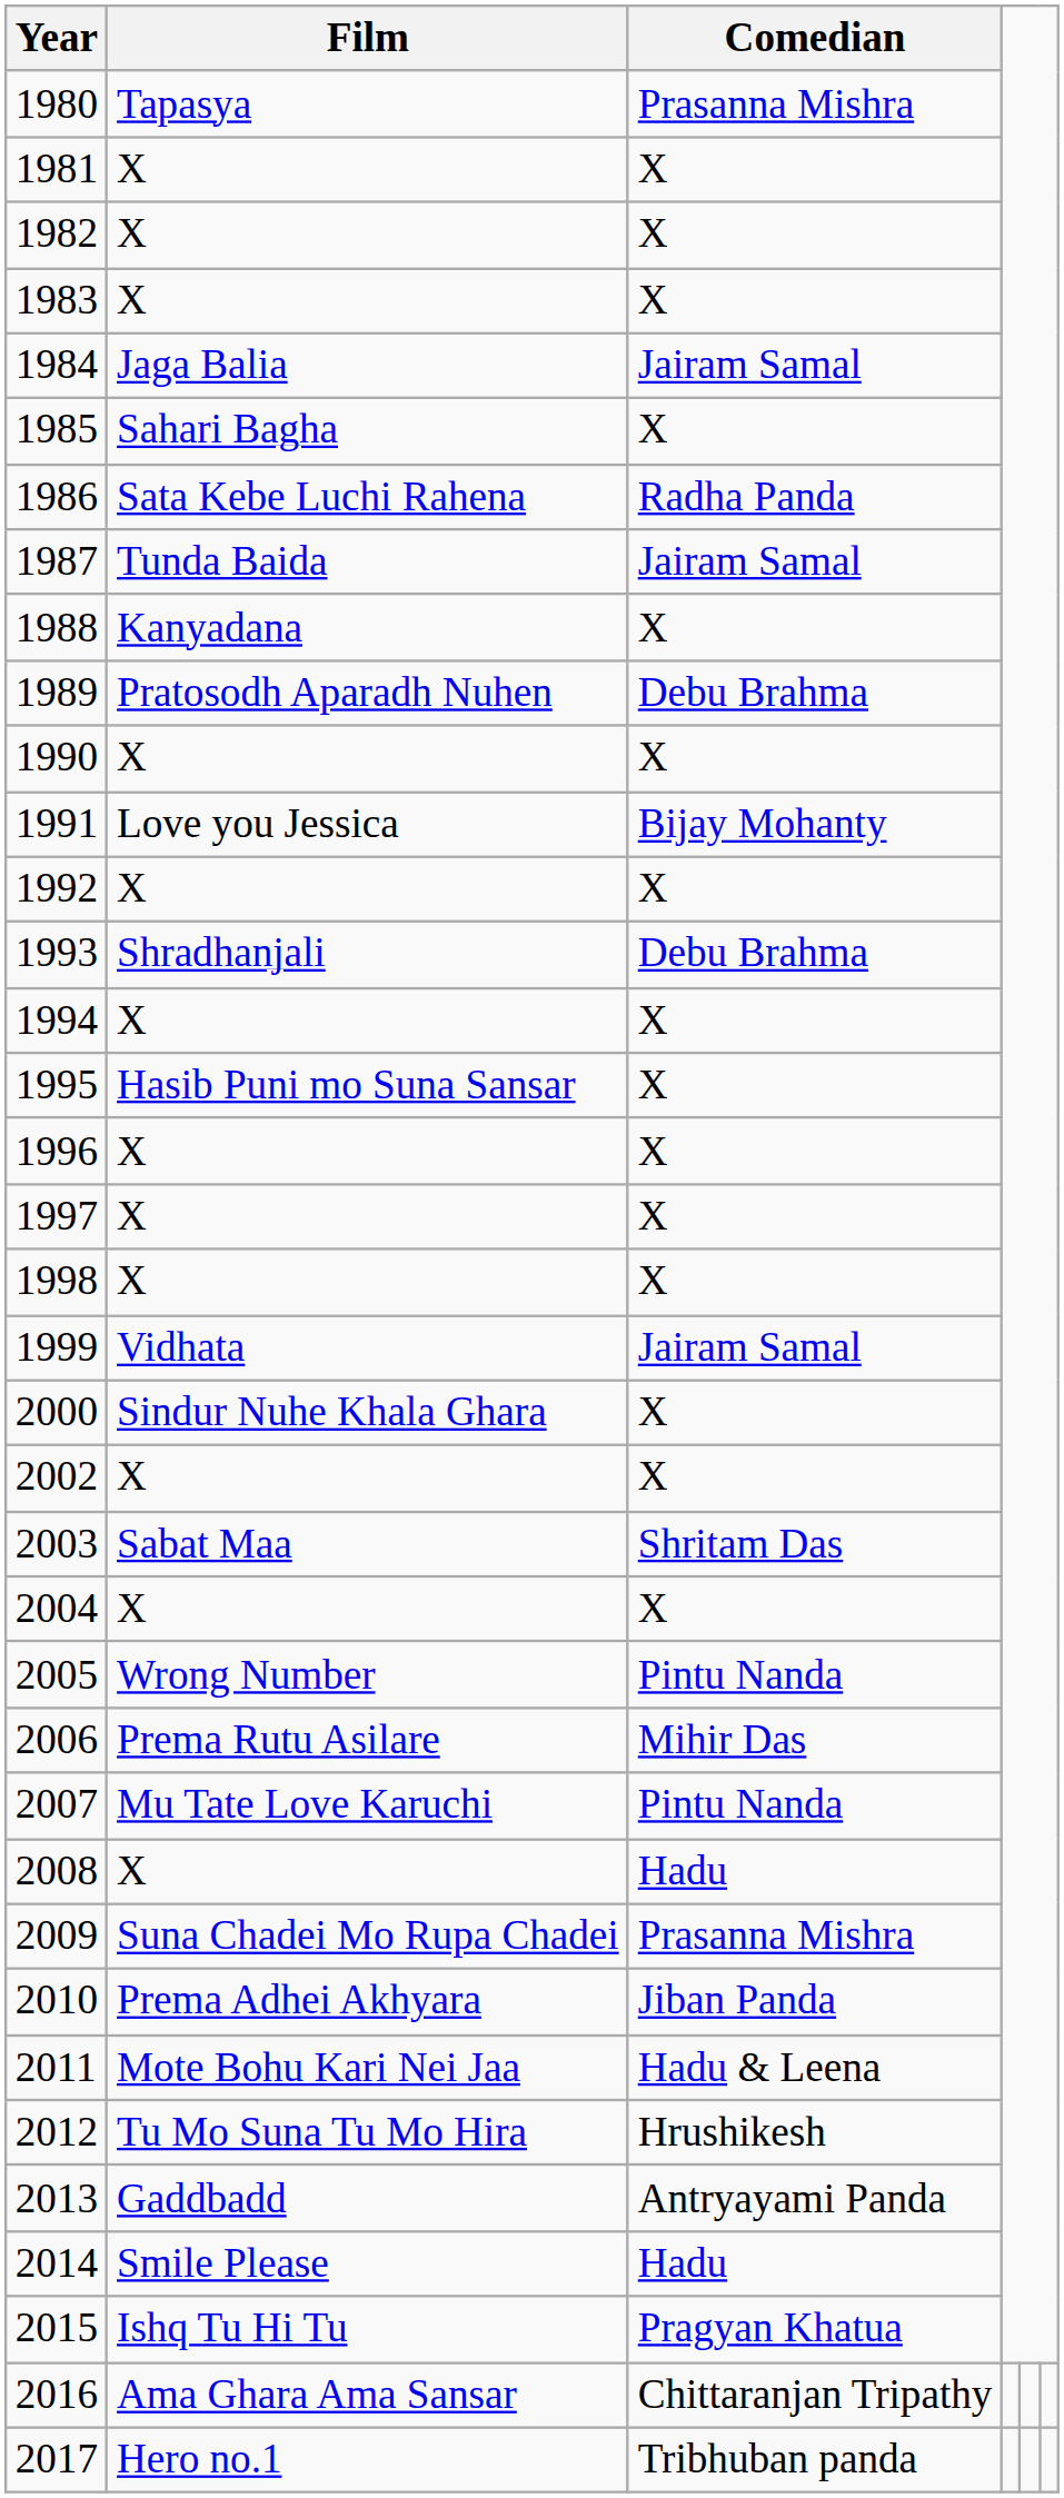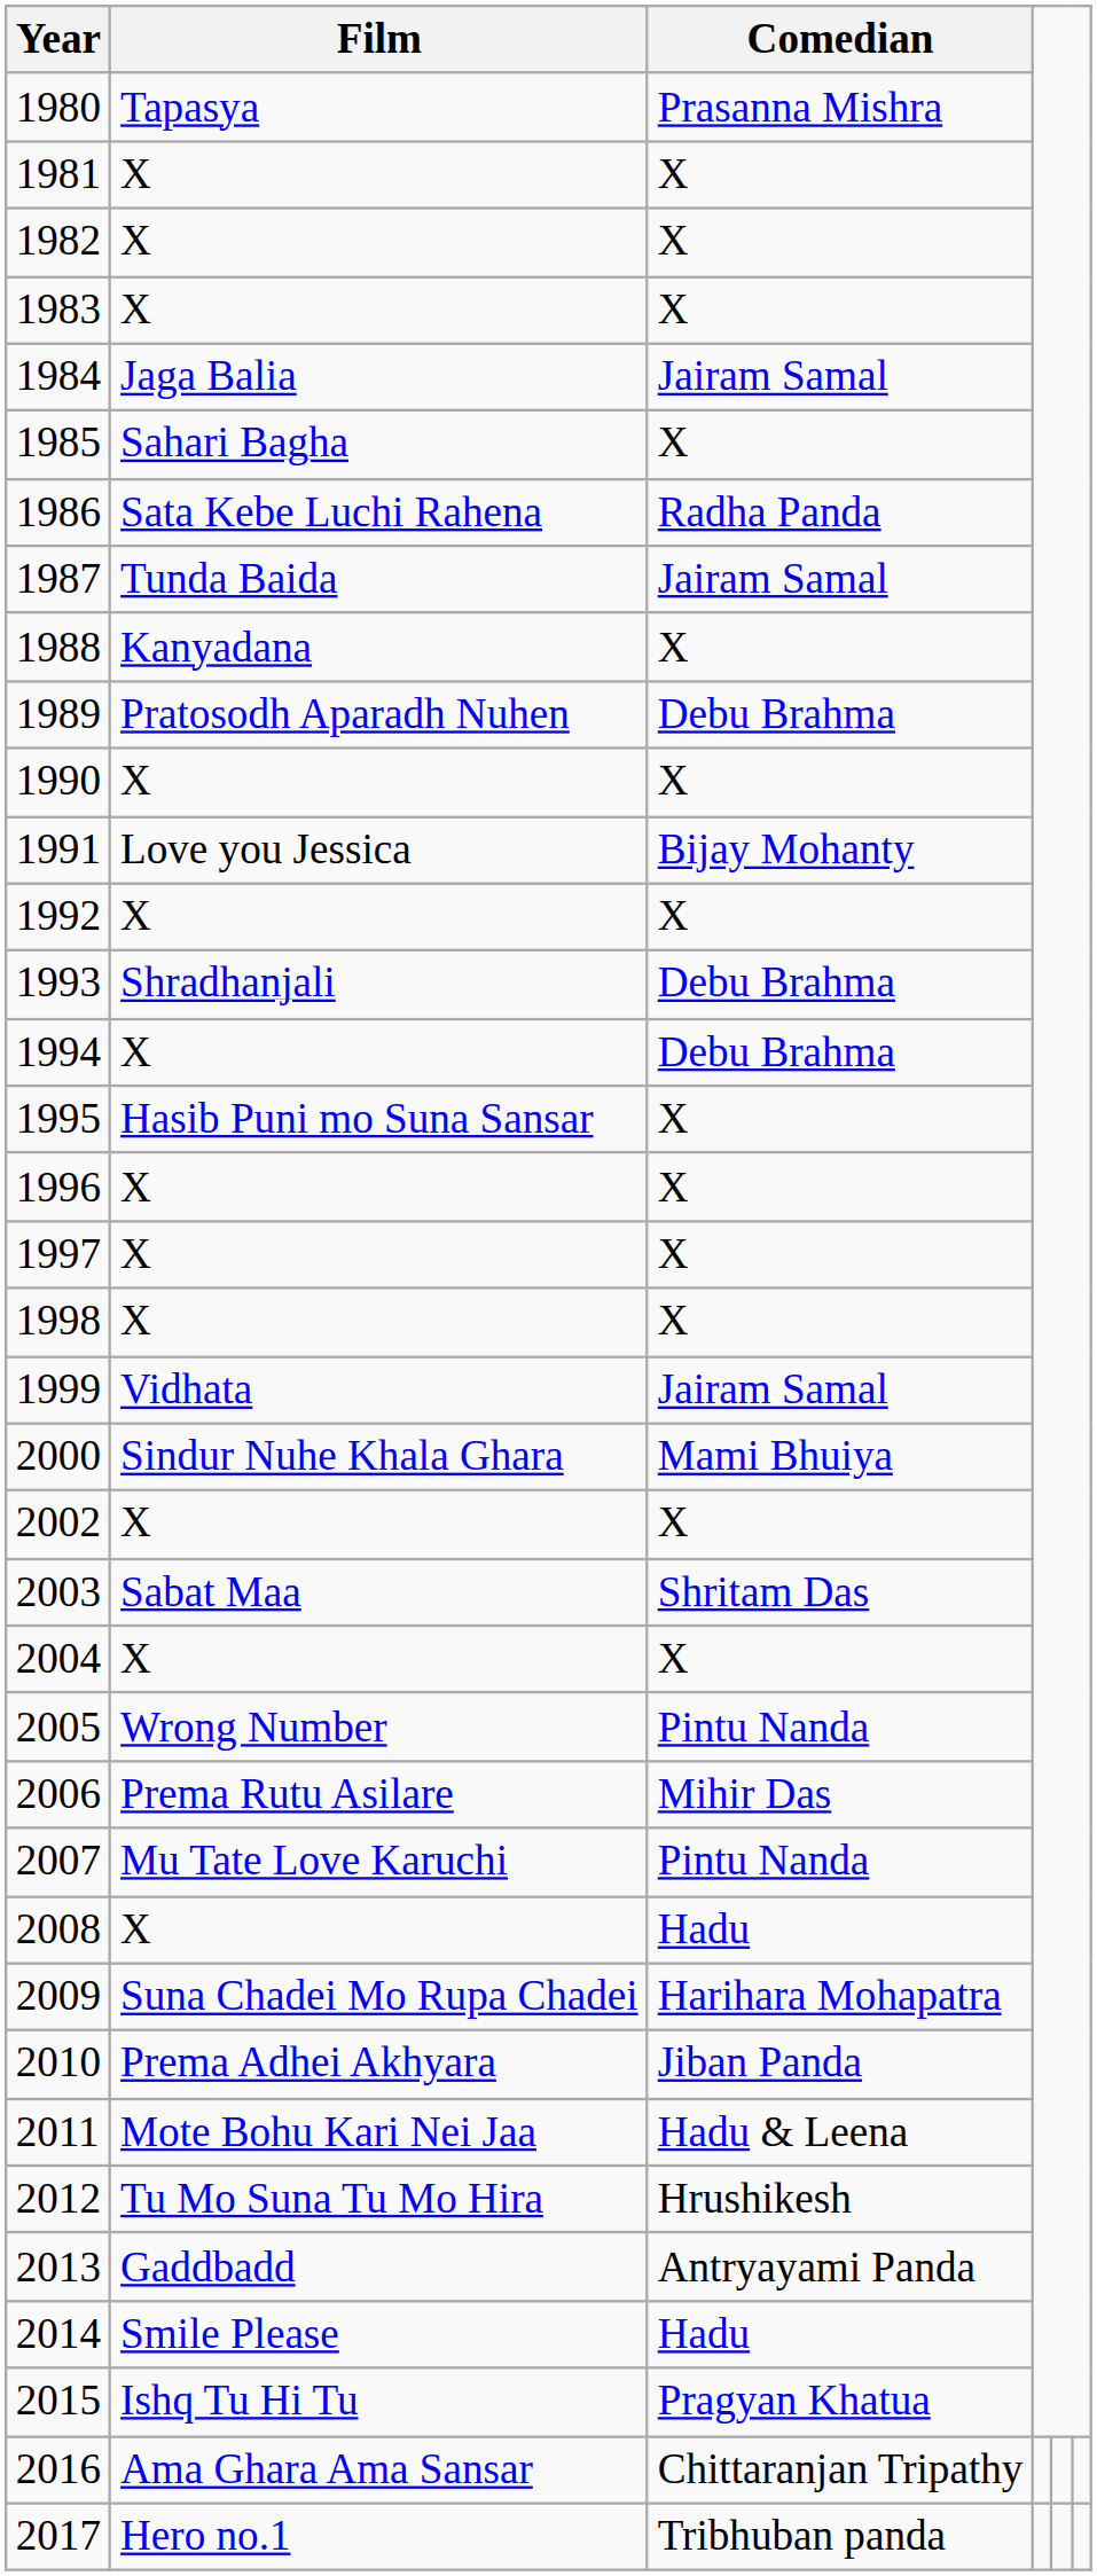 <table class="wikitable sortable">
 <tr>
 <th>Year</th>
 <th>Film</th>
 <th>Comedian</th>
 </tr>
 <tr>
 <td>1980</td>
 <td><a href='#'>Tapasya</a></td>
 <td><a href='#'>Prasanna Mishra</a></td>
 </tr>
 <tr>
 <td>1981</td>
 <td>X</td>
 <td>X</td>
 </tr>
 <tr>
 <td>1982</td>
 <td>X</td>
 <td>X</td>
 </tr>
 <tr>
 <td>1983</td>
 <td>X</td>
 <td>X</td>
 </tr>
 <tr>
 <td>1984</td>
 <td><a href='#'>Jaga Balia</a></td>
 <td><a href='#'>Jairam Samal</a></td>
 </tr>
 <tr>
 <td>1985</td>
 <td><a href='#'>Sahari Bagha</a></td>
 <td>X</td>
 </tr>
 <tr>
 <td>1986</td>
 <td><a href='#'>Sata Kebe Luchi Rahena</a></td>
 <td><a href='#'>Radha Panda</a></td>
 </tr>
 <tr>
 <td>1987</td>
 <td><a href='#'>Tunda Baida</a></td>
 <td><a href='#'>Jairam Samal</a></td>
 </tr>
 <tr>
 <td>1988</td>
 <td><a href='#'>Kanyadana</a></td>
 <td>X</td>
 </tr>
 <tr>
 <td>1989</td>
 <td><a href='#'>Pratosodh Aparadh Nuhen</a></td>
 <td><a href='#'>Debu Brahma</a></td>
 </tr>
 <tr>
 <td>1990</td>
 <td>X</td>
 <td>X</td>
 </tr>
 <tr>
 <td>1991</td>
 <td>Love you Jessica</td>
 <td><a href='#'>Bijay Mohanty</a></td>
 </tr>
 <tr>
 <td>1992</td>
 <td>X</td>
 <td>X</td>
 </tr>
 <tr>
 <td>1993</td>
 <td><a href='#'>Shradhanjali</a></td>
 <td><a href='#'>Debu Brahma</a></td>
 </tr>
 <tr>
 <td>1994</td>
 <td>X</td>
-<td>X</td>
+<td><a href='#'>Debu Brahma</a></td>
 </tr>
 <tr>
 <td>1995</td>
 <td><a href='#'>Hasib Puni mo Suna Sansar</a></td>
 <td>X</td>
 </tr>
 <tr>
 <td>1996</td>
 <td>X</td>
 <td>X</td>
 </tr>
 <tr>
 <td>1997</td>
 <td>X</td>
 <td>X</td>
 </tr>
 <tr>
 <td>1998</td>
 <td>X</td>
 <td>X</td>
 </tr>
 <tr>
 <td>1999</td>
 <td><a href='#'>Vidhata</a></td>
 <td><a href='#'>Jairam Samal</a></td>
 </tr>
 <tr>
 <td>2000</td>
 <td><a href='#'>Sindur Nuhe Khala Ghara</a></td>
-<td>X</td>
+<td><a href='#'>Mami Bhuiya</a></td>
 </tr>
 <tr>
 <td>2002</td>
 <td>X</td>
 <td>X</td>
 </tr>
 <tr>
 <td>2003</td>
 <td><a href='#'>Sabat Maa</a></td>
 <td><a href='#'>Shritam Das</a></td>
 </tr>
 <tr>
 <td>2004</td>
 <td>X</td>
 <td>X</td>
 </tr>
 <tr>
 <td>2005</td>
 <td><a href='#'>Wrong Number</a></td>
 <td><a href='#'>Pintu Nanda</a></td>
 </tr>
 <tr>
 <td>2006</td>
 <td><a href='#'>Prema Rutu Asilare</a></td>
 <td><a href='#'>Mihir Das</a></td>
 </tr>
 <tr>
 <td>2007</td>
 <td><a href='#'>Mu Tate Love Karuchi</a></td>
 <td><a href='#'>Pintu Nanda</a></td>
 </tr>
 <tr>
 <td>2008</td>
 <td>X</td>
 <td><a href='#'>Hadu</a></td>
 </tr>
 <tr>
 <td>2009</td>
 <td><a href='#'>Suna Chadei Mo Rupa Chadei</a></td>
-<td><a href='#'>Prasanna Mishra</a></td>
+<td><a href='#'>Harihara Mohapatra</a></td>
 </tr>
 <tr>
 <td>2010</td>
 <td><a href='#'>Prema Adhei Akhyara</a></td>
 <td><a href='#'>Jiban Panda</a></td>
 </tr>
 <tr>
 <td>2011</td>
 <td><a href='#'>Mote Bohu Kari Nei Jaa</a></td>
 <td><a href='#'>Hadu</a> & Leena</td>
 </tr>
 <tr>
 <td>2012</td>
 <td><a href='#'>Tu Mo Suna Tu Mo Hira</a></td>
 <td>Hrushikesh</td>
 </tr>
 <tr>
 <td>2013</td>
 <td><a href='#'>Gaddbadd</a></td>
 <td>Antryayami Panda</td>
 </tr>
 <tr>
 <td>2014</td>
 <td><a href='#'>Smile Please</a></td>
 <td><a href='#'>Hadu</a></td>
 </tr>
 <tr>
 <td>2015</td>
 <td><a href='#'>Ishq Tu Hi Tu</a></td>
 <td><a href='#'>Pragyan Khatua</a></td>
 </tr>
 <tr>
 <td>2016</td>
 <td><a href='#'>Ama Ghara Ama Sansar</a></td>
 <td>Chittaranjan Tripathy</td>
 <td></td>
 <td></td>
 <td></td>
 </tr>
 <tr>
 <td>2017</td>
 <td><a href='#'>Hero no.1</a></td>
 <td>Tribhuban panda</td>
 <td></td>
 <td></td>
 <td></td>
 </tr>
 </table>
